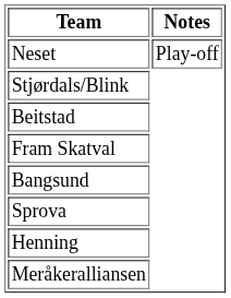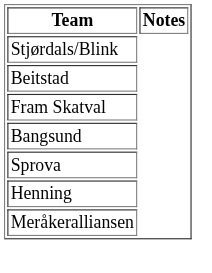 <table border="1" cellpadding="2">
 <tr>
 <th>Team</th>
 <th>Notes</th>
-</tr>
-<tr>
-<td>Neset</td>
-<td>Play-off</td>
 </tr>
 <tr>
 <td>Stjørdals/Blink</td>
 </tr>
 <tr>
 <td>Beitstad</td>
 </tr>
 <tr>
 <td>Fram Skatval</td>
 </tr>
 <tr>
 <td>Bangsund</td>
 </tr>
 <tr>
 <td>Sprova</td>
 </tr>
 <tr>
 <td>Henning</td>
 </tr>
 <tr>
 <td>Meråkeralliansen</td>
 </tr>
 </table>
